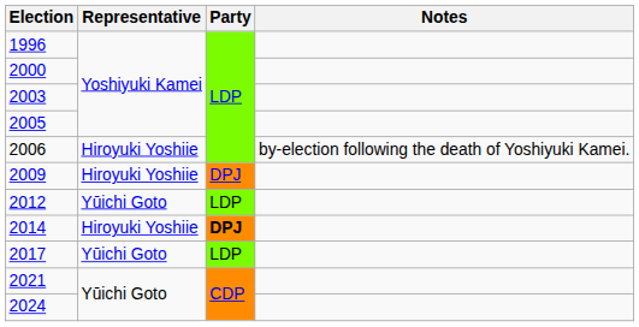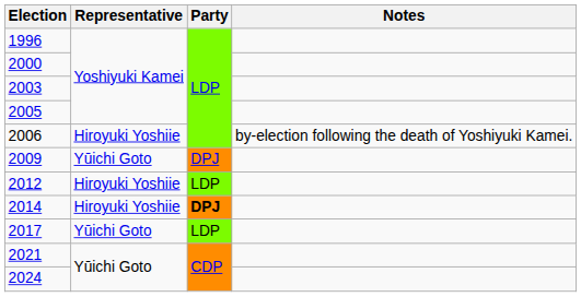 <table class="wikitable">
 <tr>
 <th>Election</th>
 <th>Representative</th>
 <th>Party</th>
 <th>Notes</th>
 </tr>
 <tr>
 <td><a href='#'>1996</a></td>
 <td rowspan="4"><a href='#'>Yoshiyuki Kamei</a></td>
 <td rowspan="5" style="background:lawngreen;"><a href='#'>LDP</a></td>
 <td></td>
 </tr>
 <tr>
 <td><a href='#'>2000</a></td>
 <td></td>
 </tr>
 <tr>
 <td><a href='#'>2003</a></td>
 <td></td>
 </tr>
 <tr>
 <td><a href='#'>2005</a></td>
 <td></td>
 </tr>
 <tr>
 <td>2006</td>
 <td><a href='#'>Hiroyuki Yoshiie</a></td>
 <td>by-election following the death of Yoshiyuki Kamei.</td>
 </tr>
 <tr>
 <td><a href='#'>2009</a></td>
-<td><a href='#'>Hiroyuki Yoshiie</a></td>
+<td><a href='#'>Yūichi Goto</a></td>
 <td style="background:darkorange;"><a href='#'>DPJ</a></td>
 <td></td>
 </tr>
 <tr>
 <td><a href='#'>2012</a></td>
-<td><a href='#'>Yūichi Goto</a></td>
+<td><a href='#'>Hiroyuki Yoshiie</a></td>
 <td style="background:lawngreen;">LDP</td>
 <td></td>
 </tr>
 <tr>
 <td><a href='#'>2014</a></td>
 <td><a href='#'>Hiroyuki Yoshiie</a></td>
 <td style="background:darkorange;"><strong>DPJ</strong></td>
 <td></td>
 </tr>
 <tr>
 <td><a href='#'>2017</a></td>
 <td><a href='#'>Yūichi Goto</a></td>
 <td style="background:lawngreen;">LDP</td>
 <td></td>
 </tr>
 <tr>
 <td><a href='#'>2021</a></td>
 <td rowspan="2">Yūichi Goto</td>
 <td rowspan="2" style="background:darkorange;"><a href='#'>CDP</a></td>
 <td></td>
 </tr>
 <tr>
 <td><a href='#'>2024</a></td>
 <td></td>
 </tr>
 </table>
